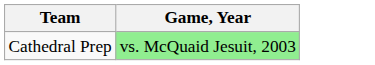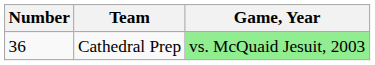 <table class="wikitable">
 <tr>
+<th>Number</th>
 <th>Team</th>
 <th>Game, Year</th>
 </tr>
 <tr>
+<td>36</td>
 <td>Cathedral Prep</td>
 <td style="background: lightgreen;">vs. McQuaid Jesuit, 2003</td>
 </tr>
 </table>
